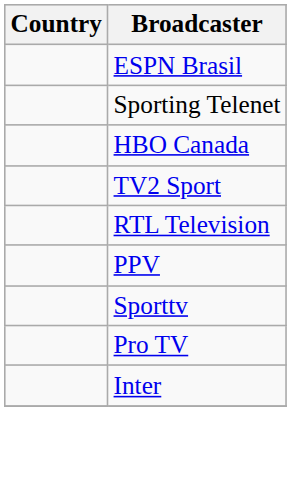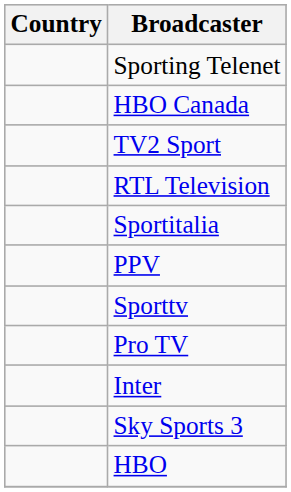 <table class="wikitable">
 <tr>
 <th align=center>Country</th>
 <th align=center>Broadcaster</th>
-</tr>
-<tr>
-<td></td>
-<td><a href='#'>ESPN Brasil</a></td>
 </tr>
 <tr>
 <td></td>
 <td>Sporting Telenet</td>
 </tr>
 <tr>
 <td></td>
 <td><a href='#'>HBO Canada</a></td>
 </tr>
 <tr>
 <td></td>
 <td><a href='#'>TV2 Sport</a></td>
 </tr>
 <tr>
 <td></td>
 <td><a href='#'>RTL Television</a></td>
 </tr>
 <tr>
 <td></td>
+<td><a href='#'>Sportitalia</a></td>
+</tr>
+<tr>
+<td></td>
 <td><a href='#'>PPV</a></td>
 </tr>
 <tr>
 <td></td>
 <td><a href='#'>Sporttv</a></td>
 </tr>
 <tr>
 <td></td>
 <td><a href='#'>Pro TV</a></td>
 </tr>
 <tr>
 <td></td>
 <td><a href='#'>Inter</a></td>
 </tr>
 <tr>
+<td></td>
+<td><a href='#'>Sky Sports 3</a></td>
+</tr>
+<tr>
+<td></td>
+<td><a href='#'>HBO</a></td>
+</tr>
+<tr>
 </tr>
 </table>
